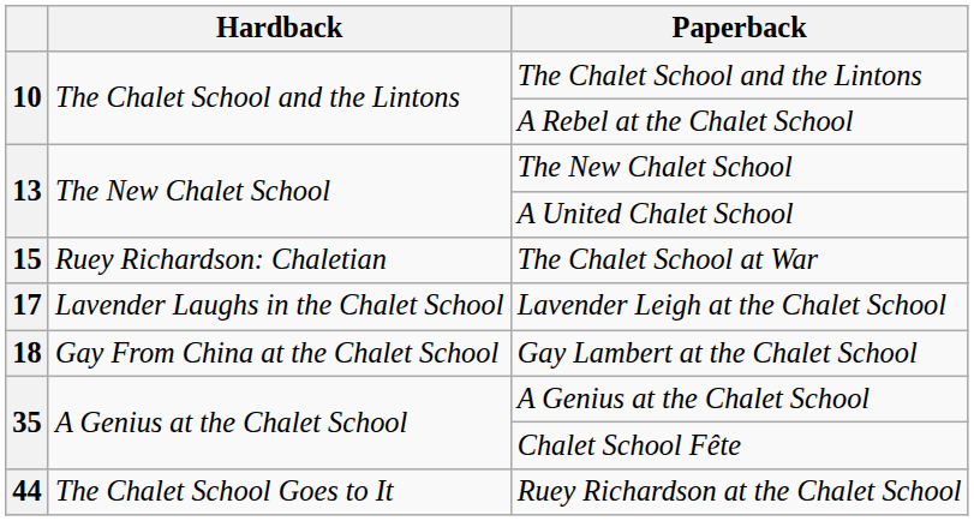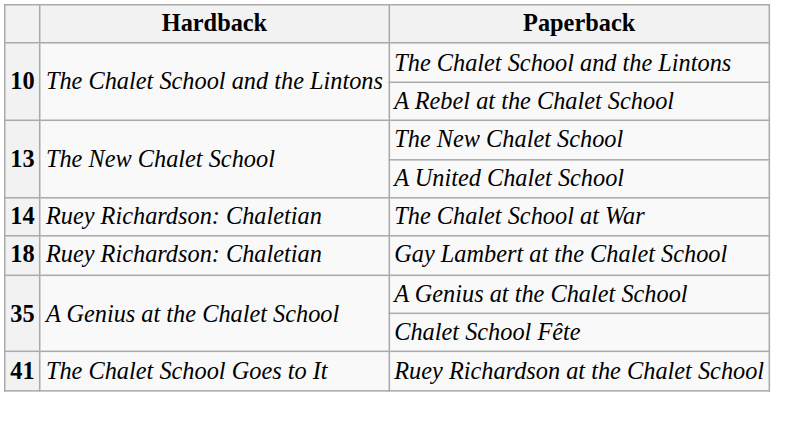 <table class="wikitable">
 <tr>
 <th></th>
 <th>Hardback</th>
 <th>Paperback</th>
 </tr>
 <tr>
 <th id="tnote10" rowspan="2">10</th>
 <td rowspan="2"><em>The Chalet School and the Lintons</em></td>
 <td><em>The Chalet School and the Lintons</em></td>
 </tr>
 <tr>
 <td><em>A Rebel at the Chalet School</em></td>
 </tr>
 <tr>
 <th id="tnote13" rowspan="2">13</th>
 <td rowspan="2"><em>The New Chalet School</em></td>
 <td><em>The New Chalet School</em></td>
 </tr>
 <tr>
 <td><em>A United Chalet School</em></td>
 </tr>
 <tr>
-<th id="tnote15">15</th>
+<th id="tnote15">14</th>
 <td><em>Ruey Richardson: Chaletian</em></td>
 <td><em>The Chalet School at War</em></td>
 </tr>
 <tr>
-<th id="tnote17">17</th>
-<td><em>Lavender Laughs in the Chalet School</em></td>
-<td><em>Lavender Leigh at the Chalet School</em></td>
-</tr>
-<tr>
 <th id="tnote18">18</th>
-<td><em>Gay From China at the Chalet School</em></td>
+<td><em>Ruey Richardson: Chaletian</em></td>
 <td><em>Gay Lambert at the Chalet School</em></td>
 </tr>
 <tr>
 <th id="tnote35" rowspan="2">35</th>
 <td rowspan="2"><em>A Genius at the Chalet School</em></td>
 <td><em>A Genius at the Chalet School</em></td>
 </tr>
 <tr>
 <td><em>Chalet School Fête</em></td>
 </tr>
 <tr>
-<th id="tnote44">44</th>
+<th id="tnote44">41</th>
 <td><em>The Chalet School Goes to It</em></td>
 <td><em>Ruey Richardson at the Chalet School</em></td>
 </tr>
 </table>
